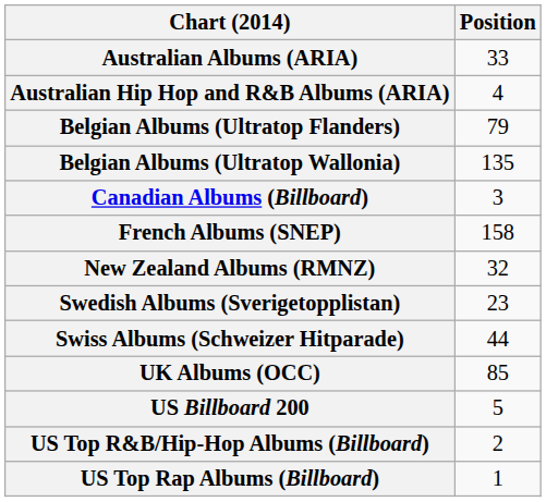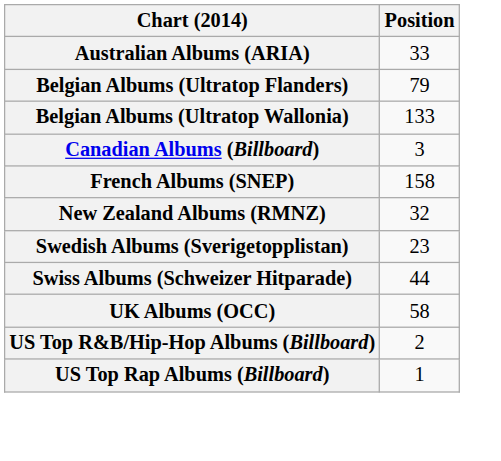 <table class="wikitable sortable plainrowheaders" style="text-align:center">
 <tr>
 <th scope="col">Chart (2014)</th>
 <th scope="col">Position</th>
 </tr>
 <tr>
 <th scope="row">Australian Albums (ARIA)</th>
 <td style="text-align:center;">33</td>
 </tr>
 <tr>
-<th scope="row">Australian Hip Hop and R&B Albums (ARIA)</th>
-<td>4</td>
-</tr>
-<tr>
 <th scope="row">Belgian Albums (Ultratop Flanders)</th>
 <td>79</td>
 </tr>
 <tr>
 <th scope="row">Belgian Albums (Ultratop Wallonia)</th>
-<td>135</td>
+<td>133</td>
 </tr>
 <tr>
 <th scope="row"><a href='#'>Canadian Albums</a> (<em>Billboard</em>)</th>
 <td>3</td>
 </tr>
 <tr>
 <th scope="row">French Albums (SNEP)</th>
 <td>158</td>
 </tr>
 <tr>
 <th scope="row">New Zealand Albums (RMNZ)</th>
 <td style="text-align:center;">32</td>
 </tr>
 <tr>
 <th scope="row">Swedish Albums (Sverigetopplistan)</th>
 <td>23</td>
 </tr>
 <tr>
 <th scope="row">Swiss Albums (Schweizer Hitparade)</th>
 <td style="text-align:center;">44</td>
 </tr>
 <tr>
 <th scope="row">UK Albums (OCC)</th>
-<td>85</td>
-</tr>
-<tr>
-<th scope="row">US <em>Billboard</em> 200</th>
-<td>5</td>
+<td>58</td>
 </tr>
 <tr>
 <th scope="row">US Top R&B/Hip-Hop Albums (<em>Billboard</em>)</th>
 <td style="text-align:center;">2</td>
 </tr>
 <tr>
 <th scope="row">US Top Rap Albums (<em>Billboard</em>)</th>
 <td>1</td>
 </tr>
 </table>
